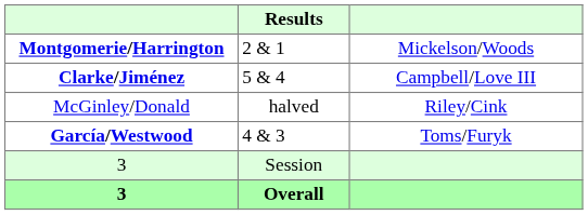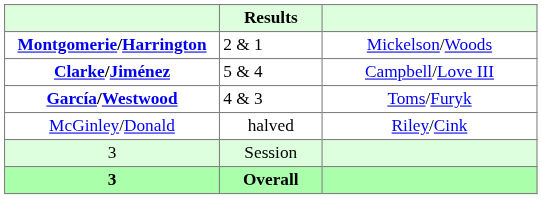 <table border="1" cellpadding="3" style="border-collapse:collapse; text-align:center;">
 <tr style="background:#dfd;">
 <th style="width:12em;"></th>
 <th style="width:5.5em;">Results</th>
 <th style="width:12em;"></th>
 </tr>
 <tr>
 <td><strong><a href='#'>Montgomerie</a>/<a href='#'>Harrington</a></strong></td>
 <td align=left> 2 & 1</td>
 <td><a href='#'>Mickelson</a>/<a href='#'>Woods</a></td>
 </tr>
 <tr>
 <td><strong><a href='#'>Clarke</a>/<a href='#'>Jiménez</a></strong></td>
 <td align=left> 5 & 4</td>
 <td><a href='#'>Campbell</a>/<a href='#'>Love III</a></td>
 </tr>
 <tr>
+<td><strong><a href='#'>García</a>/<a href='#'>Westwood</a></strong></td>
+<td align=left> 4 & 3</td>
+<td><a href='#'>Toms</a>/<a href='#'>Furyk</a></td>
+</tr>
+<tr>
 <td><a href='#'>McGinley</a>/<a href='#'>Donald</a></td>
 <td>halved</td>
 <td><a href='#'>Riley</a>/<a href='#'>Cink</a></td>
-</tr>
-<tr>
-<td><strong><a href='#'>García</a>/<a href='#'>Westwood</a></strong></td>
-<td align=left> 4 & 3</td>
-<td><a href='#'>Toms</a>/<a href='#'>Furyk</a></td>
 </tr>
 <tr style="background:#dfd;">
 <td>3</td>
 <td>Session</td>
 <td></td>
 </tr>
 <tr style="background:#afa;">
 <th>3</th>
 <th>Overall</th>
 <th></th>
 </tr>
 </table>
